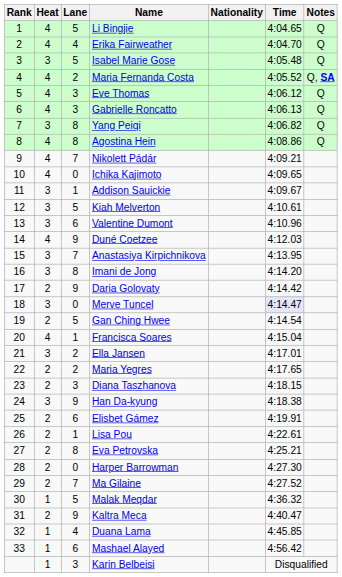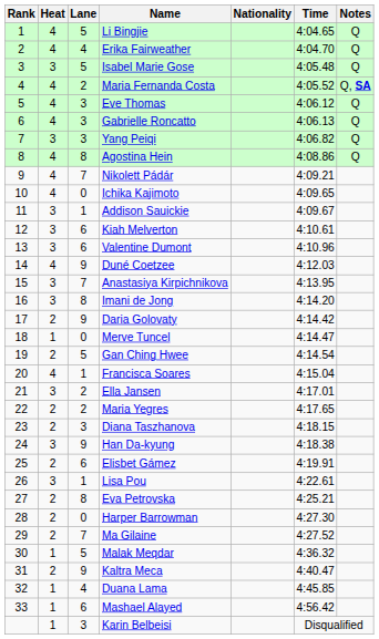 <table class="wikitable sortable" style="text-align:center">
 <tr>
 <th>Rank</th>
 <th>Heat</th>
 <th>Lane</th>
 <th>Name</th>
 <th>Nationality</th>
 <th>Time</th>
 <th>Notes</th>
 </tr>
 <tr bgcolor=ccffcc>
 <td>1</td>
 <td>4</td>
 <td>5</td>
 <td align=left><a href='#'>Li Bingjie</a></td>
 <td align=left></td>
 <td>4:04.65</td>
 <td>Q</td>
 </tr>
 <tr bgcolor=ccffcc>
 <td>2</td>
 <td>4</td>
 <td>4</td>
 <td align=left><a href='#'>Erika Fairweather</a></td>
 <td align=left></td>
 <td>4:04.70</td>
 <td>Q</td>
 </tr>
 <tr bgcolor=ccffcc>
 <td>3</td>
 <td>3</td>
 <td>5</td>
 <td align=left><a href='#'>Isabel Marie Gose</a></td>
 <td align=left></td>
 <td>4:05.48</td>
 <td>Q</td>
 </tr>
 <tr bgcolor=ccffcc>
 <td>4</td>
 <td>4</td>
 <td>2</td>
 <td align=left><a href='#'>Maria Fernanda Costa</a></td>
 <td align=left></td>
 <td>4:05.52</td>
 <td>Q, <strong><a href='#'>SA</a></strong></td>
 </tr>
 <tr bgcolor=ccffcc>
 <td>5</td>
 <td>4</td>
 <td>3</td>
 <td align=left><a href='#'>Eve Thomas</a></td>
 <td align=left></td>
 <td>4:06.12</td>
 <td>Q</td>
 </tr>
 <tr bgcolor=ccffcc>
 <td>6</td>
 <td>4</td>
 <td>3</td>
 <td align=left><a href='#'>Gabrielle Roncatto</a></td>
 <td align=left></td>
 <td>4:06.13</td>
 <td>Q</td>
 </tr>
 <tr bgcolor=ccffcc>
 <td>7</td>
 <td>3</td>
-<td>8</td>
+<td>3</td>
 <td align=left><a href='#'>Yang Peiqi</a></td>
 <td align=left></td>
 <td>4:06.82</td>
 <td>Q</td>
 </tr>
 <tr bgcolor=ccffcc>
 <td>8</td>
 <td>4</td>
 <td>8</td>
 <td align=left><a href='#'>Agostina Hein</a></td>
 <td align=left></td>
 <td>4:08.86</td>
 <td>Q</td>
 </tr>
 <tr>
 <td>9</td>
 <td>4</td>
 <td>7</td>
 <td align=left><a href='#'>Nikolett Pádár</a></td>
 <td align=left></td>
 <td>4:09.21</td>
 <td></td>
 </tr>
 <tr>
 <td>10</td>
 <td>4</td>
 <td>0</td>
 <td align=left><a href='#'>Ichika Kajimoto</a></td>
 <td align=left></td>
 <td>4:09.65</td>
 <td></td>
 </tr>
 <tr>
 <td>11</td>
 <td>3</td>
 <td>1</td>
 <td align=left><a href='#'>Addison Sauickie</a></td>
 <td align=left></td>
 <td>4:09.67</td>
 <td></td>
 </tr>
 <tr>
 <td>12</td>
 <td>3</td>
-<td>5</td>
+<td>6</td>
 <td align=left><a href='#'>Kiah Melverton</a></td>
 <td align=left></td>
 <td>4:10.61</td>
 <td></td>
 </tr>
 <tr>
 <td>13</td>
 <td>3</td>
 <td>6</td>
 <td align=left><a href='#'>Valentine Dumont</a></td>
 <td align=left></td>
 <td>4:10.96</td>
 <td></td>
 </tr>
 <tr>
 <td>14</td>
 <td>4</td>
 <td>9</td>
 <td align=left><a href='#'>Duné Coetzee</a></td>
 <td align=left></td>
 <td>4:12.03</td>
 <td></td>
 </tr>
 <tr>
 <td>15</td>
 <td>3</td>
 <td>7</td>
 <td align=left><a href='#'>Anastasiya Kirpichnikova</a></td>
 <td align=left></td>
 <td>4:13.95</td>
 <td></td>
 </tr>
 <tr>
 <td>16</td>
 <td>3</td>
 <td>8</td>
 <td align=left><a href='#'>Imani de Jong</a></td>
 <td align=left></td>
 <td>4:14.20</td>
 <td></td>
 </tr>
 <tr>
 <td>17</td>
 <td>2</td>
 <td>9</td>
 <td align=left><a href='#'>Daria Golovaty</a></td>
 <td align=left></td>
 <td>4:14.42</td>
 <td></td>
 </tr>
 <tr>
 <td>18</td>
-<td>3</td>
+<td>1</td>
 <td>0</td>
 <td align=left><a href='#'>Merve Tuncel</a></td>
 <td align=left></td>
-<td style="background: lavender;">4:14.47</td>
+<td>4:14.47</td>
 <td></td>
 </tr>
 <tr>
 <td>19</td>
 <td>2</td>
 <td>5</td>
 <td align=left><a href='#'>Gan Ching Hwee</a></td>
 <td align=left></td>
 <td>4:14.54</td>
 <td></td>
 </tr>
 <tr>
 <td>20</td>
 <td>4</td>
 <td>1</td>
 <td align=left><a href='#'>Francisca Soares</a></td>
 <td align=left></td>
 <td>4:15.04</td>
 <td></td>
 </tr>
 <tr>
 <td>21</td>
 <td>3</td>
 <td>2</td>
 <td align=left><a href='#'>Ella Jansen</a></td>
 <td align=left></td>
 <td>4:17.01</td>
 <td></td>
 </tr>
 <tr>
 <td>22</td>
 <td>2</td>
 <td>2</td>
 <td align=left><a href='#'>Maria Yegres</a></td>
 <td align=left></td>
 <td>4:17.65</td>
 <td></td>
 </tr>
 <tr>
 <td>23</td>
 <td>2</td>
 <td>3</td>
 <td align=left><a href='#'>Diana Taszhanova</a></td>
 <td align=left></td>
 <td>4:18.15</td>
 <td></td>
 </tr>
 <tr>
 <td>24</td>
 <td>3</td>
 <td>9</td>
 <td align=left><a href='#'>Han Da-kyung</a></td>
 <td align=left></td>
 <td>4:18.38</td>
 <td></td>
 </tr>
 <tr>
 <td>25</td>
 <td>2</td>
 <td>6</td>
 <td align=left><a href='#'>Elisbet Gámez</a></td>
 <td align=left></td>
 <td>4:19.91</td>
 <td></td>
 </tr>
 <tr>
 <td>26</td>
-<td>2</td>
+<td>3</td>
 <td>1</td>
 <td align=left><a href='#'>Lisa Pou</a></td>
 <td align=left></td>
 <td>4:22.61</td>
 <td></td>
 </tr>
 <tr>
 <td>27</td>
 <td>2</td>
 <td>8</td>
 <td align=left><a href='#'>Eva Petrovska</a></td>
 <td align=left></td>
 <td>4:25.21</td>
 <td></td>
 </tr>
 <tr>
 <td>28</td>
 <td>2</td>
 <td>0</td>
 <td align=left><a href='#'>Harper Barrowman</a></td>
 <td align=left></td>
 <td>4:27.30</td>
 <td></td>
 </tr>
 <tr>
 <td>29</td>
 <td>2</td>
 <td>7</td>
 <td align=left><a href='#'>Ma Gilaine</a></td>
 <td align=left></td>
 <td>4:27.52</td>
 <td></td>
 </tr>
 <tr>
 <td>30</td>
 <td>1</td>
 <td>5</td>
 <td align=left><a href='#'>Malak Meqdar</a></td>
 <td align=left></td>
 <td>4:36.32</td>
 <td></td>
 </tr>
 <tr>
 <td>31</td>
 <td>2</td>
 <td>9</td>
 <td align=left><a href='#'>Kaltra Meca</a></td>
 <td align=left></td>
 <td>4:40.47</td>
 <td></td>
 </tr>
 <tr>
 <td>32</td>
 <td>1</td>
 <td>4</td>
 <td align=left><a href='#'>Duana Lama</a></td>
 <td align=left></td>
 <td>4:45.85</td>
 <td></td>
 </tr>
 <tr>
 <td>33</td>
 <td>1</td>
 <td>6</td>
 <td align=left><a href='#'>Mashael Alayed</a></td>
 <td align=left></td>
 <td>4:56.42</td>
 <td></td>
 </tr>
 <tr>
 <td></td>
 <td>1</td>
 <td>3</td>
 <td align=left><a href='#'>Karin Belbeisi</a></td>
 <td align=left></td>
 <td colspan=2>Disqualified</td>
 </tr>
 </table>
